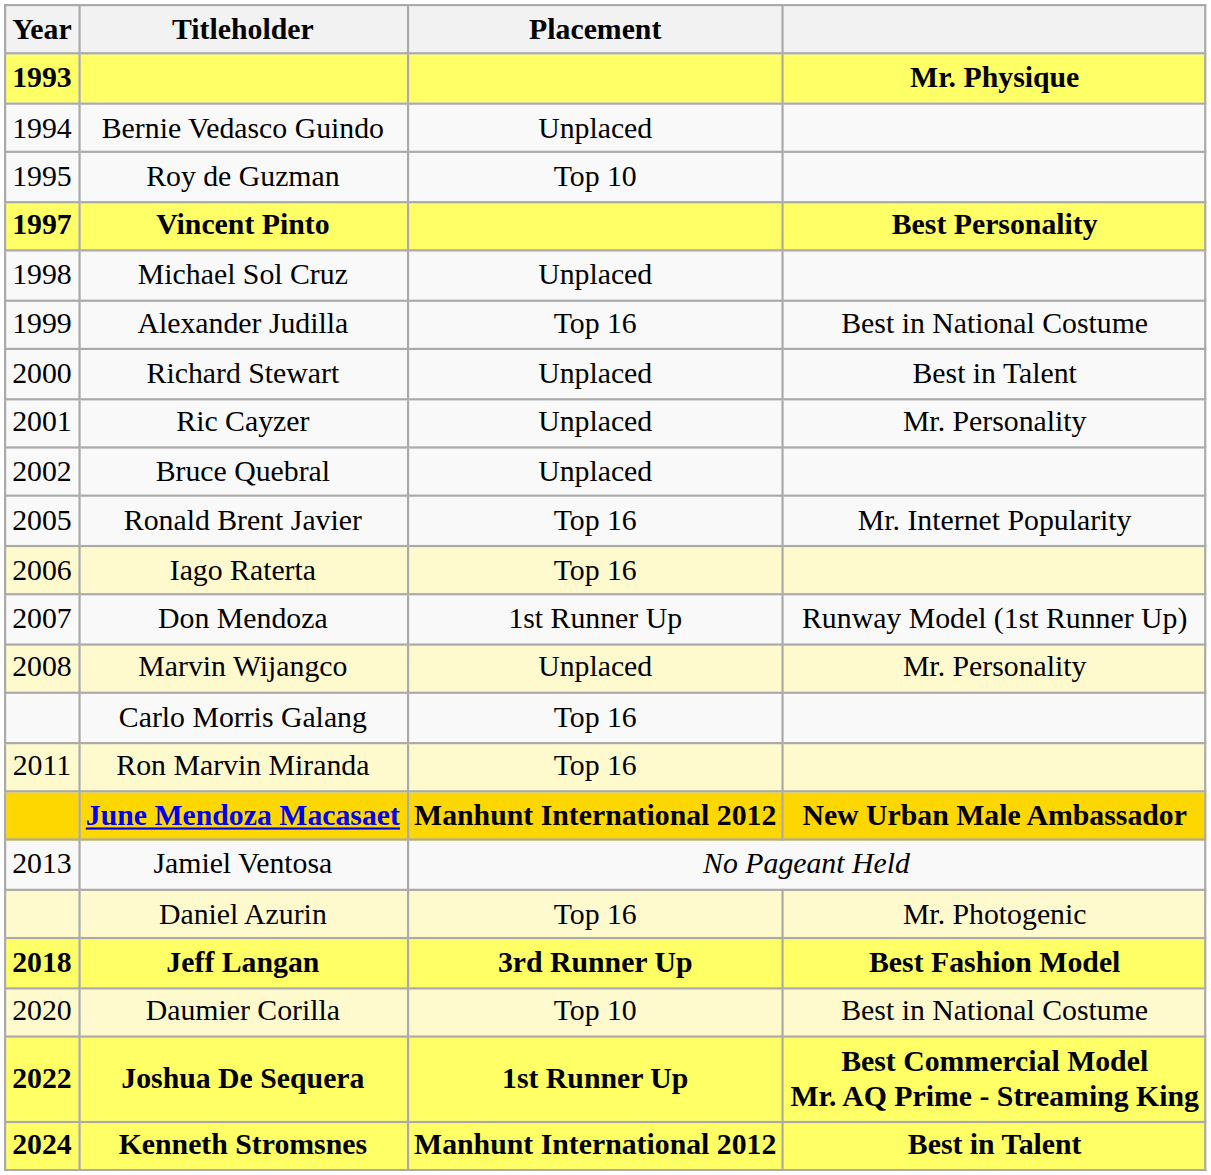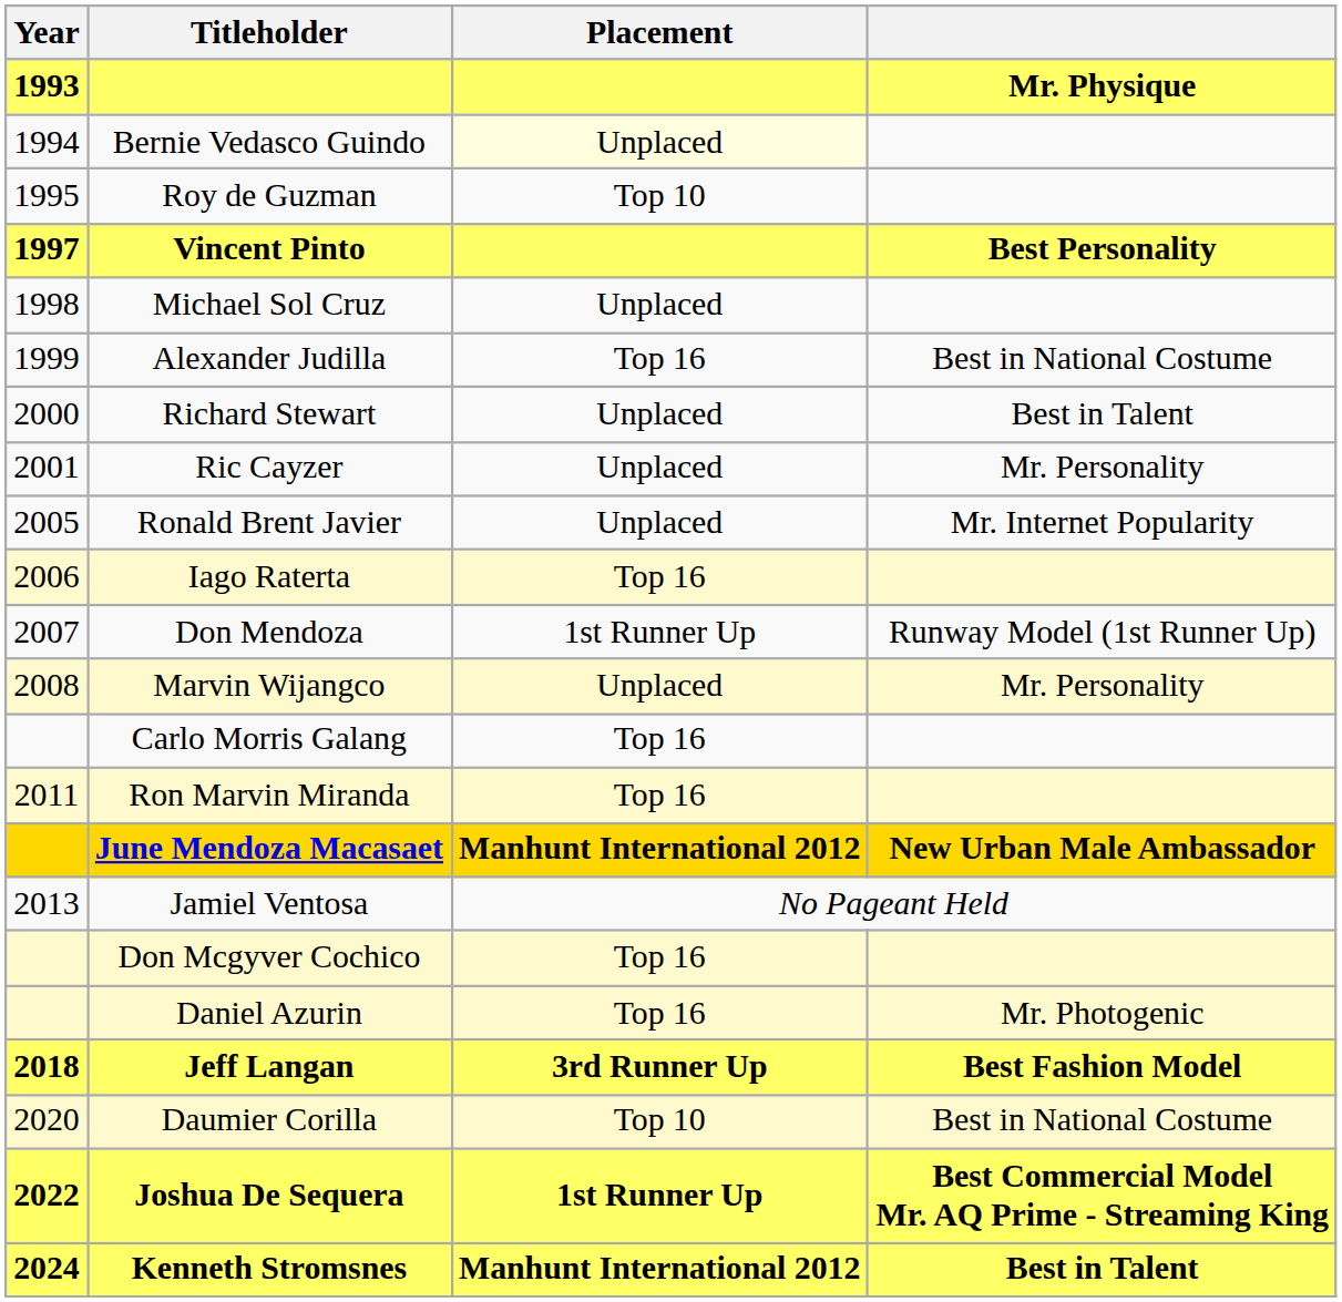 <table class="wikitable" style="font-size: 85%; text-align:center">
 <tr>
 <th>Year</th>
 <th>Titleholder</th>
 <th>Placement</th>
 <th></th>
 </tr>
 <tr style="background-color:#FFFF66; font-weight:bold">
 <td>1993</td>
 <td></td>
 <td></td>
 <td>Mr. Physique</td>
 </tr>
 <tr>
 <td>1994</td>
 <td>Bernie Vedasco Guindo</td>
-<td>Unplaced</td>
+<td style="background: lightyellow;">Unplaced</td>
 <td></td>
 </tr>
 <tr>
 <td>1995</td>
 <td>Roy de Guzman</td>
 <td>Top 10</td>
 <td></td>
 </tr>
 <tr style="background-color:#FFFF66; font-weight:bold">
 <td>1997</td>
 <td>Vincent Pinto</td>
 <td></td>
 <td>Best Personality</td>
 </tr>
 <tr ]]>
 <td>1998</td>
 <td>Michael Sol Cruz</td>
 <td>Unplaced</td>
 <td></td>
 </tr>
 <tr ]]>
 <td>1999</td>
 <td>Alexander Judilla</td>
 <td>Top 16</td>
 <td>Best in National Costume</td>
 </tr>
 <tr ]]>
 <td>2000</td>
 <td>Richard Stewart</td>
 <td>Unplaced</td>
 <td>Best in Talent</td>
 </tr>
 <tr ]]>
 <td>2001</td>
 <td>Ric Cayzer</td>
 <td>Unplaced</td>
 <td>Mr. Personality</td>
 </tr>
 <tr ]]>
-<td>2002</td>
-<td>Bruce Quebral</td>
-<td>Unplaced</td>
-<td></td>
-</tr>
-<tr ]]>
 <td>2005</td>
 <td>Ronald Brent Javier</td>
-<td>Top 16</td>
+<td>Unplaced</td>
 <td>Mr. Internet Popularity</td>
 </tr>
 <tr style="background-color:#FFFACD">
 <td>2006</td>
 <td>Iago Raterta</td>
 <td>Top 16</td>
 <td></td>
 </tr>
 <tr>
 <td>2007</td>
 <td>Don Mendoza</td>
 <td>1st Runner Up</td>
 <td>Runway Model (1st Runner Up)</td>
 </tr>
 <tr style="background-color:#FFFACD">
 <td>2008</td>
 <td>Marvin Wijangco</td>
 <td>Unplaced</td>
 <td>Mr. Personality</td>
 </tr>
 <tr ]]>
 <td></td>
 <td>Carlo Morris Galang</td>
 <td>Top 16</td>
 <td></td>
 </tr>
 <tr style="background-color:#FFFACD">
 <td>2011</td>
 <td>Ron Marvin Miranda</td>
 <td>Top 16</td>
 <td></td>
 </tr>
 <tr style="background-color:Gold; font-weight:bold">
 <td></td>
 <td><a href='#'>June Mendoza Macasaet</a></td>
 <td>Manhunt International 2012</td>
 <td>New Urban Male Ambassador</td>
 </tr>
 <tr ]]>
 <td>2013</td>
 <td>Jamiel Ventosa</td>
 <td colspan="2" style="text-align:center"><em>No Pageant Held</em></td>
 </tr>
 <tr style="background-color:#FFFACD">
 <td></td>
+<td>Don Mcgyver Cochico</td>
+<td>Top 16</td>
+<td></td>
+</tr>
+<tr style="background-color:#FFFACD">
+<td></td>
 <td>Daniel Azurin</td>
 <td>Top 16</td>
 <td>Mr. Photogenic</td>
 </tr>
 <tr style="background-color:#FFFF66; font-weight:bold">
 <td>2018</td>
 <td>Jeff Langan</td>
 <td>3rd Runner Up</td>
 <td>Best Fashion Model</td>
 </tr>
 <tr style="background-color:#FFFACD">
 <td>2020</td>
 <td>Daumier Corilla</td>
 <td>Top 10</td>
 <td>Best in National Costume</td>
 </tr>
 <tr style="background-color:#FFFF66;font-weight:bold">
 <td>2022</td>
 <td>Joshua De Sequera</td>
 <td>1st Runner Up</td>
 <td>Best Commercial Model<br>Mr. AQ Prime - Streaming King</td>
 </tr>
 <tr style="background-color:#FFFF66;font-weight:bold">
 <td>2024</td>
 <td>Kenneth Stromsnes</td>
 <td>Manhunt International 2012</td>
 <td>Best in Talent</td>
 </tr>
 <tr>
 </tr>
 </table>
